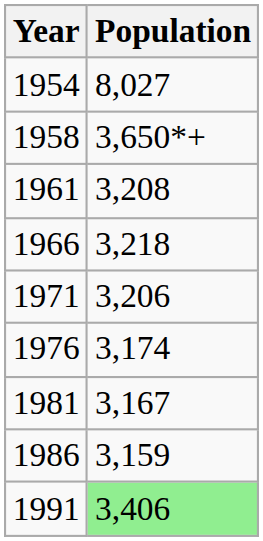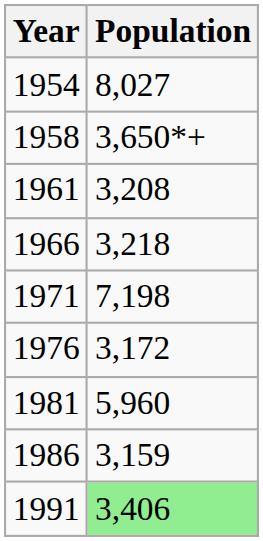 <table class="wikitable">
 <tr>
 <th>Year</th>
 <th>Population</th>
 </tr>
 <tr>
 <td>1954</td>
 <td>8,027</td>
 </tr>
 <tr>
 <td>1958</td>
 <td>3,650*+</td>
 </tr>
 <tr>
 <td>1961</td>
 <td>3,208</td>
 </tr>
 <tr>
 <td>1966</td>
 <td>3,218</td>
 </tr>
 <tr>
 <td>1971</td>
-<td>3,206</td>
+<td>7,198</td>
 </tr>
 <tr>
 <td>1976</td>
-<td>3,174</td>
+<td>3,172</td>
 </tr>
 <tr>
 <td>1981</td>
-<td>3,167</td>
+<td>5,960</td>
 </tr>
 <tr>
 <td>1986</td>
 <td>3,159</td>
 </tr>
 <tr>
 <td>1991</td>
 <td style="background: lightgreen;">3,406</td>
 </tr>
 </table>
